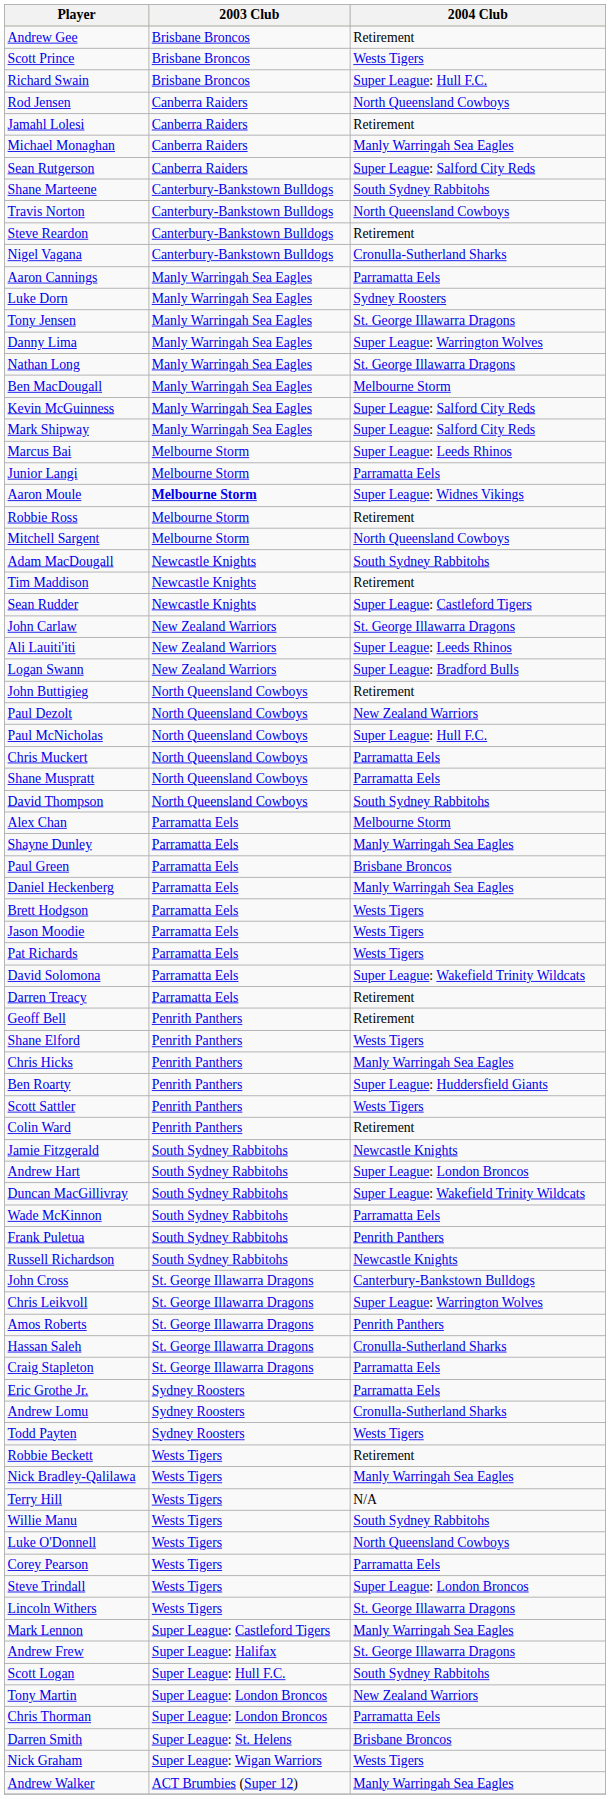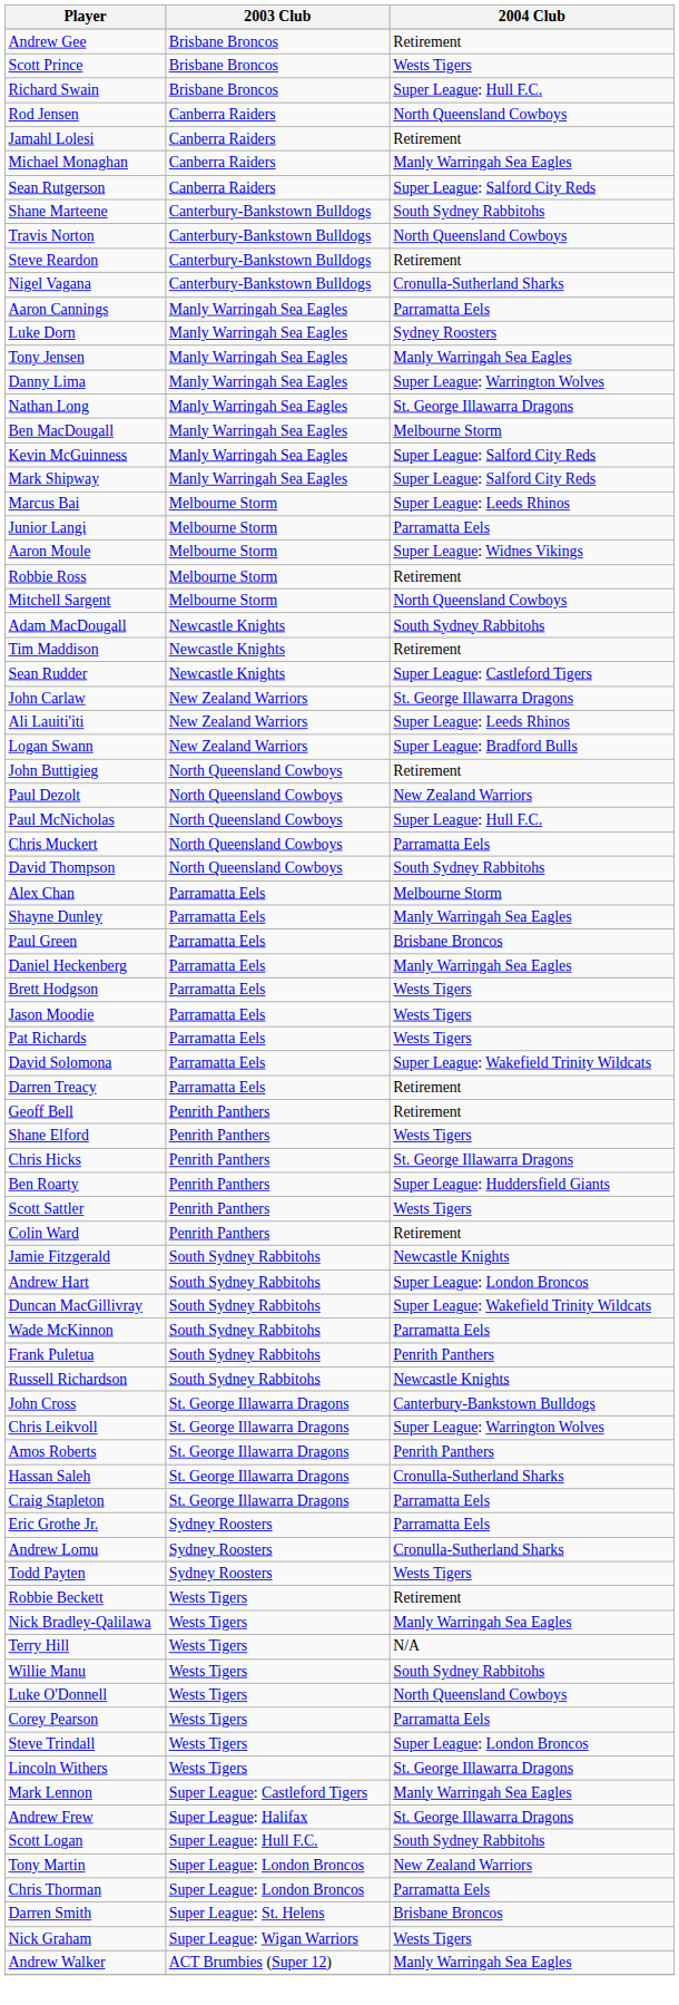 <table class="wikitable sortable" style="width:700px;">
 <tr bgcolor=#bdb76b>
 <th>Player</th>
 <th>2003 Club</th>
 <th>2004 Club</th>
 </tr>
 <tr>
 <td data-sort-value="Gee, Andrew"><a href='#'>Andrew Gee</a></td>
 <td> <a href='#'>Brisbane Broncos</a></td>
 <td>Retirement</td>
 </tr>
 <tr>
 <td data-sort-value="Prince, Scott"><a href='#'>Scott Prince</a></td>
 <td> <a href='#'>Brisbane Broncos</a></td>
 <td> <a href='#'>Wests Tigers</a></td>
 </tr>
 <tr>
 <td data-sort-value="Swain, Richard"><a href='#'>Richard Swain</a></td>
 <td> <a href='#'>Brisbane Broncos</a></td>
 <td> <a href='#'>Super League</a>: <a href='#'>Hull F.C.</a></td>
 </tr>
 <tr>
 <td data-sort-value="Jensen, Rod"><a href='#'>Rod Jensen</a></td>
 <td> <a href='#'>Canberra Raiders</a></td>
 <td> <a href='#'>North Queensland Cowboys</a></td>
 </tr>
 <tr>
 <td data-sort-value="Lolesi, Jamahl"><a href='#'>Jamahl Lolesi</a></td>
 <td> <a href='#'>Canberra Raiders</a></td>
 <td>Retirement</td>
 </tr>
 <tr>
 <td data-sort-value="Monaghan, Michael"><a href='#'>Michael Monaghan</a></td>
 <td> <a href='#'>Canberra Raiders</a></td>
 <td> <a href='#'>Manly Warringah Sea Eagles</a></td>
 </tr>
 <tr>
 <td data-sort-value="Rutgerson, Sean"><a href='#'>Sean Rutgerson</a></td>
 <td> <a href='#'>Canberra Raiders</a></td>
 <td> <a href='#'>Super League</a>: <a href='#'>Salford City Reds</a></td>
 </tr>
 <tr>
 <td data-sort-value="Marteene, Shane"><a href='#'>Shane Marteene</a></td>
 <td> <a href='#'>Canterbury-Bankstown Bulldogs</a></td>
 <td> <a href='#'>South Sydney Rabbitohs</a></td>
 </tr>
 <tr>
 <td data-sort-value="Norton, Travis"><a href='#'>Travis Norton</a></td>
 <td> <a href='#'>Canterbury-Bankstown Bulldogs</a></td>
 <td> <a href='#'>North Queensland Cowboys</a></td>
 </tr>
 <tr>
 <td data-sort-value="Reardon, Steve"><a href='#'>Steve Reardon</a></td>
 <td> <a href='#'>Canterbury-Bankstown Bulldogs</a></td>
 <td>Retirement</td>
 </tr>
 <tr>
 <td data-sort-value="Vagana, Nigel"><a href='#'>Nigel Vagana</a></td>
 <td> <a href='#'>Canterbury-Bankstown Bulldogs</a></td>
 <td> <a href='#'>Cronulla-Sutherland Sharks</a></td>
 </tr>
 <tr>
 <td data-sort-value="Cannings, Aaron"><a href='#'>Aaron Cannings</a></td>
 <td> <a href='#'>Manly Warringah Sea Eagles</a></td>
 <td> <a href='#'>Parramatta Eels</a></td>
 </tr>
 <tr>
 <td data-sort-value="Dorn, Luke"><a href='#'>Luke Dorn</a></td>
 <td> <a href='#'>Manly Warringah Sea Eagles</a></td>
 <td> <a href='#'>Sydney Roosters</a></td>
 </tr>
 <tr>
 <td data-sort-value="Jensen, Tony"><a href='#'>Tony Jensen</a></td>
 <td> <a href='#'>Manly Warringah Sea Eagles</a></td>
-<td> <a href='#'>St. George Illawarra Dragons</a></td>
+<td> <a href='#'>Manly Warringah Sea Eagles</a></td>
 </tr>
 <tr>
 <td data-sort-value="Lima, Danny"><a href='#'>Danny Lima</a></td>
 <td> <a href='#'>Manly Warringah Sea Eagles</a></td>
 <td> <a href='#'>Super League</a>: <a href='#'>Warrington Wolves</a></td>
 </tr>
 <tr>
 <td data-sort-value="Long, Nathan"><a href='#'>Nathan Long</a></td>
 <td> <a href='#'>Manly Warringah Sea Eagles</a></td>
 <td> <a href='#'>St. George Illawarra Dragons</a></td>
 </tr>
 <tr>
 <td data-sort-value="MacDougall, Ben"><a href='#'>Ben MacDougall</a></td>
 <td> <a href='#'>Manly Warringah Sea Eagles</a></td>
 <td> <a href='#'>Melbourne Storm</a></td>
 </tr>
 <tr>
 <td data-sort-value="McGuinness, Kevin"><a href='#'>Kevin McGuinness</a></td>
 <td> <a href='#'>Manly Warringah Sea Eagles</a></td>
 <td> <a href='#'>Super League</a>: <a href='#'>Salford City Reds</a></td>
 </tr>
 <tr>
 <td data-sort-value="Shipway, Mark"><a href='#'>Mark Shipway</a></td>
 <td> <a href='#'>Manly Warringah Sea Eagles</a></td>
 <td> <a href='#'>Super League</a>: <a href='#'>Salford City Reds</a></td>
 </tr>
 <tr>
 <td data-sort-value="Bai, Marcus"><a href='#'>Marcus Bai</a></td>
 <td> <a href='#'>Melbourne Storm</a></td>
 <td> <a href='#'>Super League</a>: <a href='#'>Leeds Rhinos</a></td>
 </tr>
 <tr>
 <td data-sort-value="Langi, Junior"><a href='#'>Junior Langi</a></td>
 <td> <a href='#'>Melbourne Storm</a></td>
 <td> <a href='#'>Parramatta Eels</a></td>
 </tr>
 <tr>
 <td data-sort-value="Moule, Aaron"><a href='#'>Aaron Moule</a></td>
-<td><strong> <a href='#'>Melbourne Storm</a></strong></td>
+<td> <a href='#'>Melbourne Storm</a></td>
 <td> <a href='#'>Super League</a>: <a href='#'>Widnes Vikings</a></td>
 </tr>
 <tr>
 <td data-sort-value="Ross, Robbie"><a href='#'>Robbie Ross</a></td>
 <td> <a href='#'>Melbourne Storm</a></td>
 <td>Retirement</td>
 </tr>
 <tr>
 <td data-sort-value="Sargent, Mitchell"><a href='#'>Mitchell Sargent</a></td>
 <td> <a href='#'>Melbourne Storm</a></td>
 <td> <a href='#'>North Queensland Cowboys</a></td>
 </tr>
 <tr>
 <td data-sort-value="MacDougall, Adam"><a href='#'>Adam MacDougall</a></td>
 <td> <a href='#'>Newcastle Knights</a></td>
 <td> <a href='#'>South Sydney Rabbitohs</a></td>
 </tr>
 <tr>
 <td data-sort-value="Maddison, Tim"><a href='#'>Tim Maddison</a></td>
 <td> <a href='#'>Newcastle Knights</a></td>
 <td>Retirement</td>
 </tr>
 <tr>
 <td data-sort-value="Rudder, Sean"><a href='#'>Sean Rudder</a></td>
 <td> <a href='#'>Newcastle Knights</a></td>
 <td> <a href='#'>Super League</a>: <a href='#'>Castleford Tigers</a></td>
 </tr>
 <tr>
 <td data-sort-value="Carlaw, John"><a href='#'>John Carlaw</a></td>
 <td> <a href='#'>New Zealand Warriors</a></td>
 <td> <a href='#'>St. George Illawarra Dragons</a></td>
 </tr>
 <tr>
 <td data-sort-value="Lauiti'iti, Ali"><a href='#'>Ali Lauiti'iti</a></td>
 <td> <a href='#'>New Zealand Warriors</a></td>
 <td> <a href='#'>Super League</a>: <a href='#'>Leeds Rhinos</a></td>
 </tr>
 <tr>
 <td data-sort-value="Swann, Logan"><a href='#'>Logan Swann</a></td>
 <td> <a href='#'>New Zealand Warriors</a></td>
 <td> <a href='#'>Super League</a>: <a href='#'>Bradford Bulls</a></td>
 </tr>
 <tr>
 <td data-sort-value="Buttigieg, John"><a href='#'>John Buttigieg</a></td>
 <td> <a href='#'>North Queensland Cowboys</a></td>
 <td>Retirement</td>
 </tr>
 <tr>
 <td data-sort-value="Dezolt, Paul"><a href='#'>Paul Dezolt</a></td>
 <td> <a href='#'>North Queensland Cowboys</a></td>
 <td> <a href='#'>New Zealand Warriors</a></td>
 </tr>
 <tr>
 <td data-sort-value="McNicholas, Paul"><a href='#'>Paul McNicholas</a></td>
 <td> <a href='#'>North Queensland Cowboys</a></td>
 <td> <a href='#'>Super League</a>: <a href='#'>Hull F.C.</a></td>
 </tr>
 <tr>
 <td data-sort-value="Muckert, Chris"><a href='#'>Chris Muckert</a></td>
-<td> <a href='#'>North Queensland Cowboys</a></td>
-<td> <a href='#'>Parramatta Eels</a></td>
-</tr>
-<tr>
-<td data-sort-value="Muspratt, Shane"><a href='#'>Shane Muspratt</a></td>
 <td> <a href='#'>North Queensland Cowboys</a></td>
 <td> <a href='#'>Parramatta Eels</a></td>
 </tr>
 <tr>
 <td data-sort-value="Thompson, David"><a href='#'>David Thompson</a></td>
 <td> <a href='#'>North Queensland Cowboys</a></td>
 <td> <a href='#'>South Sydney Rabbitohs</a></td>
 </tr>
 <tr>
 <td data-sort-value="Chan, Alex"><a href='#'>Alex Chan</a></td>
 <td> <a href='#'>Parramatta Eels</a></td>
 <td> <a href='#'>Melbourne Storm</a></td>
 </tr>
 <tr>
 <td data-sort-value="Dunley, Shayne"><a href='#'>Shayne Dunley</a></td>
 <td> <a href='#'>Parramatta Eels</a></td>
 <td> <a href='#'>Manly Warringah Sea Eagles</a></td>
 </tr>
 <tr>
 <td data-sort-value="Green, Paul"><a href='#'>Paul Green</a></td>
 <td> <a href='#'>Parramatta Eels</a></td>
 <td> <a href='#'>Brisbane Broncos</a></td>
 </tr>
 <tr>
 <td data-sort-value="Heckenberg, Daniel"><a href='#'>Daniel Heckenberg</a></td>
 <td> <a href='#'>Parramatta Eels</a></td>
 <td> <a href='#'>Manly Warringah Sea Eagles</a></td>
 </tr>
 <tr>
 <td data-sort-value="Hodgson, Brett"><a href='#'>Brett Hodgson</a></td>
 <td> <a href='#'>Parramatta Eels</a></td>
 <td> <a href='#'>Wests Tigers</a></td>
 </tr>
 <tr>
 <td data-sort-value="Moodie, Jason"><a href='#'>Jason Moodie</a></td>
 <td> <a href='#'>Parramatta Eels</a></td>
 <td> <a href='#'>Wests Tigers</a></td>
 </tr>
 <tr>
 <td data-sort-value="Richards, Pat"><a href='#'>Pat Richards</a></td>
 <td> <a href='#'>Parramatta Eels</a></td>
 <td> <a href='#'>Wests Tigers</a></td>
 </tr>
 <tr>
 <td data-sort-value="Solomona, David"><a href='#'>David Solomona</a></td>
 <td> <a href='#'>Parramatta Eels</a></td>
 <td> <a href='#'>Super League</a>: <a href='#'>Wakefield Trinity Wildcats</a></td>
 </tr>
 <tr>
 <td data-sort-value="Treacy, Darren"><a href='#'>Darren Treacy</a></td>
 <td> <a href='#'>Parramatta Eels</a></td>
 <td>Retirement</td>
 </tr>
 <tr>
 <td data-sort-value="Bell, Geoff"><a href='#'>Geoff Bell</a></td>
 <td> <a href='#'>Penrith Panthers</a></td>
 <td>Retirement</td>
 </tr>
 <tr>
 <td data-sort-value="Elford, Shane"><a href='#'>Shane Elford</a></td>
 <td> <a href='#'>Penrith Panthers</a></td>
 <td> <a href='#'>Wests Tigers</a></td>
 </tr>
 <tr>
 <td data-sort-value="Hicks, Chris"><a href='#'>Chris Hicks</a></td>
 <td> <a href='#'>Penrith Panthers</a></td>
-<td> <a href='#'>Manly Warringah Sea Eagles</a></td>
+<td> <a href='#'>St. George Illawarra Dragons</a></td>
 </tr>
 <tr>
 <td data-sort-value="Roarty, Ben"><a href='#'>Ben Roarty</a></td>
 <td> <a href='#'>Penrith Panthers</a></td>
 <td> <a href='#'>Super League</a>: <a href='#'>Huddersfield Giants</a></td>
 </tr>
 <tr>
 <td data-sort-value="Sattler, Scott"><a href='#'>Scott Sattler</a></td>
 <td> <a href='#'>Penrith Panthers</a></td>
 <td> <a href='#'>Wests Tigers</a></td>
 </tr>
 <tr>
 <td data-sort-value="Ward, Colin"><a href='#'>Colin Ward</a></td>
 <td> <a href='#'>Penrith Panthers</a></td>
 <td>Retirement</td>
 </tr>
 <tr>
 <td data-sort-value="Fitzgerald, Jamie"><a href='#'>Jamie Fitzgerald</a></td>
 <td> <a href='#'>South Sydney Rabbitohs</a></td>
 <td> <a href='#'>Newcastle Knights</a></td>
 </tr>
 <tr>
 <td data-sort-value="Hart, Andrew"><a href='#'>Andrew Hart</a></td>
 <td> <a href='#'>South Sydney Rabbitohs</a></td>
 <td> <a href='#'>Super League</a>: <a href='#'>London Broncos</a></td>
 </tr>
 <tr>
 <td data-sort-value="MacGillivray, Duncan"><a href='#'>Duncan MacGillivray</a></td>
 <td> <a href='#'>South Sydney Rabbitohs</a></td>
 <td> <a href='#'>Super League</a>: <a href='#'>Wakefield Trinity Wildcats</a></td>
 </tr>
 <tr>
 <td data-sort-value="McKinnon, Wade"><a href='#'>Wade McKinnon</a></td>
 <td> <a href='#'>South Sydney Rabbitohs</a></td>
 <td> <a href='#'>Parramatta Eels</a></td>
 </tr>
 <tr>
 <td data-sort-value="Puletua, Frank"><a href='#'>Frank Puletua</a></td>
 <td> <a href='#'>South Sydney Rabbitohs</a></td>
 <td> <a href='#'>Penrith Panthers</a></td>
 </tr>
 <tr>
 <td data-sort-value="Richardson, Russell"><a href='#'>Russell Richardson</a></td>
 <td> <a href='#'>South Sydney Rabbitohs</a></td>
 <td> <a href='#'>Newcastle Knights</a></td>
 </tr>
 <tr>
 <td data-sort-value="Cross, John"><a href='#'>John Cross</a></td>
 <td> <a href='#'>St. George Illawarra Dragons</a></td>
 <td> <a href='#'>Canterbury-Bankstown Bulldogs</a></td>
 </tr>
 <tr>
 <td data-sort-value="Leikvoll, Chris"><a href='#'>Chris Leikvoll</a></td>
 <td> <a href='#'>St. George Illawarra Dragons</a></td>
 <td> <a href='#'>Super League</a>: <a href='#'>Warrington Wolves</a></td>
 </tr>
 <tr>
 <td data-sort-value="Roberts, Amos"><a href='#'>Amos Roberts</a></td>
 <td> <a href='#'>St. George Illawarra Dragons</a></td>
 <td> <a href='#'>Penrith Panthers</a></td>
 </tr>
 <tr>
 <td data-sort-value="Saleh, Hassan"><a href='#'>Hassan Saleh</a></td>
 <td> <a href='#'>St. George Illawarra Dragons</a></td>
 <td> <a href='#'>Cronulla-Sutherland Sharks</a></td>
 </tr>
 <tr>
 <td data-sort-value="Stapleton, Craig"><a href='#'>Craig Stapleton</a></td>
 <td> <a href='#'>St. George Illawarra Dragons</a></td>
 <td> <a href='#'>Parramatta Eels</a></td>
 </tr>
 <tr>
 <td data-sort-value="Grothe, Eric"><a href='#'>Eric Grothe Jr.</a></td>
 <td> <a href='#'>Sydney Roosters</a></td>
 <td> <a href='#'>Parramatta Eels</a></td>
 </tr>
 <tr>
 <td data-sort-value="Lomu, Andrew"><a href='#'>Andrew Lomu</a></td>
 <td> <a href='#'>Sydney Roosters</a></td>
 <td> <a href='#'>Cronulla-Sutherland Sharks</a></td>
 </tr>
 <tr>
 <td data-sort-value="Payten, Todd"><a href='#'>Todd Payten</a></td>
 <td> <a href='#'>Sydney Roosters</a></td>
 <td> <a href='#'>Wests Tigers</a></td>
 </tr>
 <tr>
 <td data-sort-value="Beckett, Robbie"><a href='#'>Robbie Beckett</a></td>
 <td> <a href='#'>Wests Tigers</a></td>
 <td>Retirement</td>
 </tr>
 <tr>
 <td data-sort-value="Bradley-Qalilawa, Nick"><a href='#'>Nick Bradley-Qalilawa</a></td>
 <td> <a href='#'>Wests Tigers</a></td>
 <td> <a href='#'>Manly Warringah Sea Eagles</a></td>
 </tr>
 <tr>
 <td data-sort-value="Hill, Terry"><a href='#'>Terry Hill</a></td>
 <td> <a href='#'>Wests Tigers</a></td>
 <td>N/A</td>
 </tr>
 <tr>
 <td data-sort-value="Manu, Willie"><a href='#'>Willie Manu</a></td>
 <td> <a href='#'>Wests Tigers</a></td>
 <td> <a href='#'>South Sydney Rabbitohs</a></td>
 </tr>
 <tr>
 <td data-sort-value="O'Donnell, Luke"><a href='#'>Luke O'Donnell</a></td>
 <td> <a href='#'>Wests Tigers</a></td>
 <td> <a href='#'>North Queensland Cowboys</a></td>
 </tr>
 <tr>
 <td data-sort-value="Pearson, Corey"><a href='#'>Corey Pearson</a></td>
 <td> <a href='#'>Wests Tigers</a></td>
 <td> <a href='#'>Parramatta Eels</a></td>
 </tr>
 <tr>
 <td data-sort-value="Trindall, Steve"><a href='#'>Steve Trindall</a></td>
 <td> <a href='#'>Wests Tigers</a></td>
 <td> <a href='#'>Super League</a>: <a href='#'>London Broncos</a></td>
 </tr>
 <tr>
 <td data-sort-value="Withers, Lincoln"><a href='#'>Lincoln Withers</a></td>
 <td> <a href='#'>Wests Tigers</a></td>
 <td> <a href='#'>St. George Illawarra Dragons</a></td>
 </tr>
 <tr>
 <td data-sort-value="Lennon, Mark"><a href='#'>Mark Lennon</a></td>
 <td> <a href='#'>Super League</a>: <a href='#'>Castleford Tigers</a></td>
 <td> <a href='#'>Manly Warringah Sea Eagles</a></td>
 </tr>
 <tr>
 <td data-sort-value="Frew, Andrew"><a href='#'>Andrew Frew</a></td>
 <td> <a href='#'>Super League</a>: <a href='#'>Halifax</a></td>
 <td> <a href='#'>St. George Illawarra Dragons</a></td>
 </tr>
 <tr>
 <td data-sort-value="Logan, Scott"><a href='#'>Scott Logan</a></td>
 <td> <a href='#'>Super League</a>: <a href='#'>Hull F.C.</a></td>
 <td> <a href='#'>South Sydney Rabbitohs</a></td>
 </tr>
 <tr>
 <td data-sort-value="Martin, Tony"><a href='#'>Tony Martin</a></td>
 <td> <a href='#'>Super League</a>: <a href='#'>London Broncos</a></td>
 <td> <a href='#'>New Zealand Warriors</a></td>
 </tr>
 <tr>
 <td data-sort-value="Thorman, Chris"><a href='#'>Chris Thorman</a></td>
 <td> <a href='#'>Super League</a>: <a href='#'>London Broncos</a></td>
 <td> <a href='#'>Parramatta Eels</a></td>
 </tr>
 <tr>
 <td data-sort-value="Smith, Darren"><a href='#'>Darren Smith</a></td>
 <td> <a href='#'>Super League</a>: <a href='#'>St. Helens</a></td>
 <td> <a href='#'>Brisbane Broncos</a></td>
 </tr>
 <tr>
 <td data-sort-value="Graham, Nick"><a href='#'>Nick Graham</a></td>
 <td> <a href='#'>Super League</a>: <a href='#'>Wigan Warriors</a></td>
 <td> <a href='#'>Wests Tigers</a></td>
 </tr>
 <tr>
 <td data-sort-value="Walker, Andrew"><a href='#'>Andrew Walker</a></td>
 <td><a href='#'>ACT Brumbies</a> (<a href='#'>Super 12</a>)</td>
 <td> <a href='#'>Manly Warringah Sea Eagles</a></td>
 </tr>
 <tr>
 </tr>
 </table>
